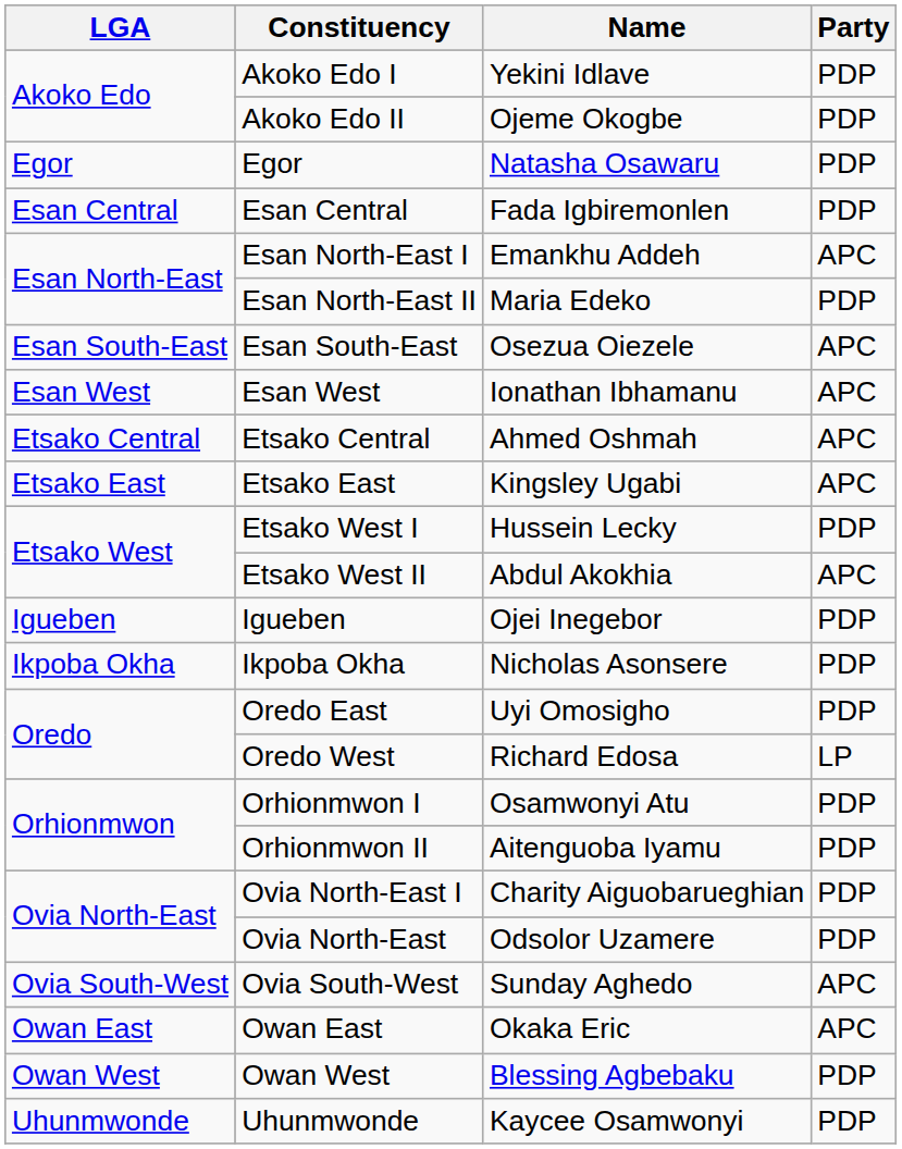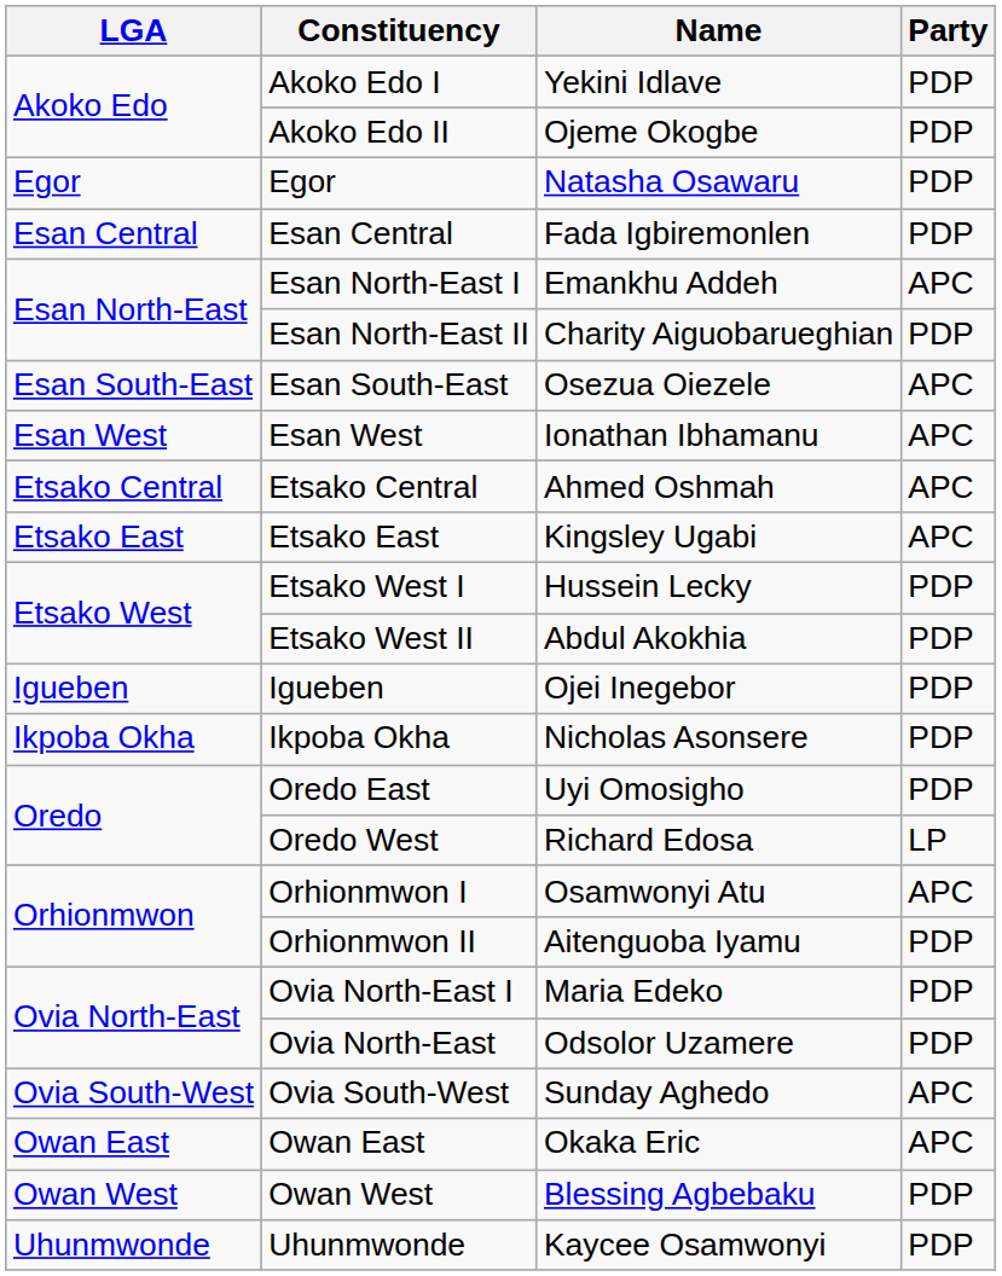 <table class="wikitable sortable">
 <tr>
 <th><a href='#'>LGA</a></th>
 <th>Constituency</th>
 <th>Name</th>
 <th>Party</th>
 </tr>
 <tr>
 <td rowspan="2"><a href='#'>Akoko Edo</a></td>
 <td>Akoko Edo I</td>
 <td>Yekini Idlave</td>
 <td>PDP</td>
 </tr>
 <tr>
 <td>Akoko Edo II</td>
 <td>Ojeme Okogbe</td>
 <td>PDP</td>
 </tr>
 <tr>
 <td><a href='#'>Egor</a></td>
 <td>Egor</td>
 <td><a href='#'>Natasha Osawaru</a></td>
 <td>PDP</td>
 </tr>
 <tr>
 <td><a href='#'>Esan Central</a></td>
 <td>Esan Central</td>
 <td>Fada Igbiremonlen</td>
 <td>PDP</td>
 </tr>
 <tr>
 <td rowspan="2"><a href='#'>Esan North-East</a></td>
 <td>Esan North-East I</td>
 <td>Emankhu Addeh</td>
 <td>APC</td>
 </tr>
 <tr>
 <td>Esan North-East II</td>
-<td>Maria Edeko</td>
+<td>Charity Aiguobarueghian</td>
 <td>PDP</td>
 </tr>
 <tr>
 <td><a href='#'>Esan South-East</a></td>
 <td>Esan South-East</td>
 <td>Osezua Oiezele</td>
 <td>APC</td>
 </tr>
 <tr>
 <td><a href='#'>Esan West</a></td>
 <td>Esan West</td>
 <td>Ionathan Ibhamanu</td>
 <td>APC</td>
 </tr>
 <tr>
 <td><a href='#'>Etsako Central</a></td>
 <td>Etsako Central</td>
 <td>Ahmed Oshmah</td>
 <td>APC</td>
 </tr>
 <tr>
 <td><a href='#'>Etsako East</a></td>
 <td>Etsako East</td>
 <td>Kingsley Ugabi</td>
 <td>APC</td>
 </tr>
 <tr>
 <td rowspan="2"><a href='#'>Etsako West</a></td>
 <td>Etsako West I</td>
 <td>Hussein Lecky</td>
 <td>PDP</td>
 </tr>
 <tr>
 <td>Etsako West II</td>
 <td>Abdul Akokhia</td>
-<td>APC</td>
+<td>PDP</td>
 </tr>
 <tr>
 <td><a href='#'>Igueben</a></td>
 <td>Igueben</td>
 <td>Ojei Inegebor</td>
 <td>PDP</td>
 </tr>
 <tr>
 <td><a href='#'>Ikpoba Okha</a></td>
 <td>Ikpoba Okha</td>
 <td>Nicholas Asonsere</td>
 <td>PDP</td>
 </tr>
 <tr>
 <td rowspan="2"><a href='#'>Oredo</a></td>
 <td>Oredo East</td>
 <td>Uyi Omosigho</td>
 <td>PDP</td>
 </tr>
 <tr>
 <td>Oredo West</td>
 <td>Richard Edosa</td>
 <td>LP</td>
 </tr>
 <tr>
 <td rowspan="2"><a href='#'>Orhionmwon</a></td>
 <td>Orhionmwon I</td>
 <td>Osamwonyi Atu</td>
-<td>PDP</td>
+<td>APC</td>
 </tr>
 <tr>
 <td>Orhionmwon II</td>
 <td>Aitenguoba Iyamu</td>
 <td>PDP</td>
 </tr>
 <tr>
 <td rowspan="2"><a href='#'>Ovia North-East</a></td>
 <td>Ovia North-East I</td>
-<td>Charity Aiguobarueghian</td>
+<td>Maria Edeko</td>
 <td>PDP</td>
 </tr>
 <tr>
 <td>Ovia North-East</td>
 <td>Odsolor Uzamere</td>
 <td>PDP</td>
 </tr>
 <tr>
 <td><a href='#'>Ovia South-West</a></td>
 <td>Ovia South-West</td>
 <td>Sunday Aghedo</td>
 <td>APC</td>
 </tr>
 <tr>
 <td><a href='#'>Owan East</a></td>
 <td>Owan East</td>
 <td>Okaka Eric</td>
 <td>APC</td>
 </tr>
 <tr>
 <td><a href='#'>Owan West</a></td>
 <td>Owan West</td>
 <td><a href='#'>Blessing Agbebaku</a></td>
 <td>PDP</td>
 </tr>
 <tr>
 <td><a href='#'>Uhunmwonde</a></td>
 <td>Uhunmwonde</td>
 <td>Kaycee Osamwonyi</td>
 <td>PDP</td>
 </tr>
 </table>
